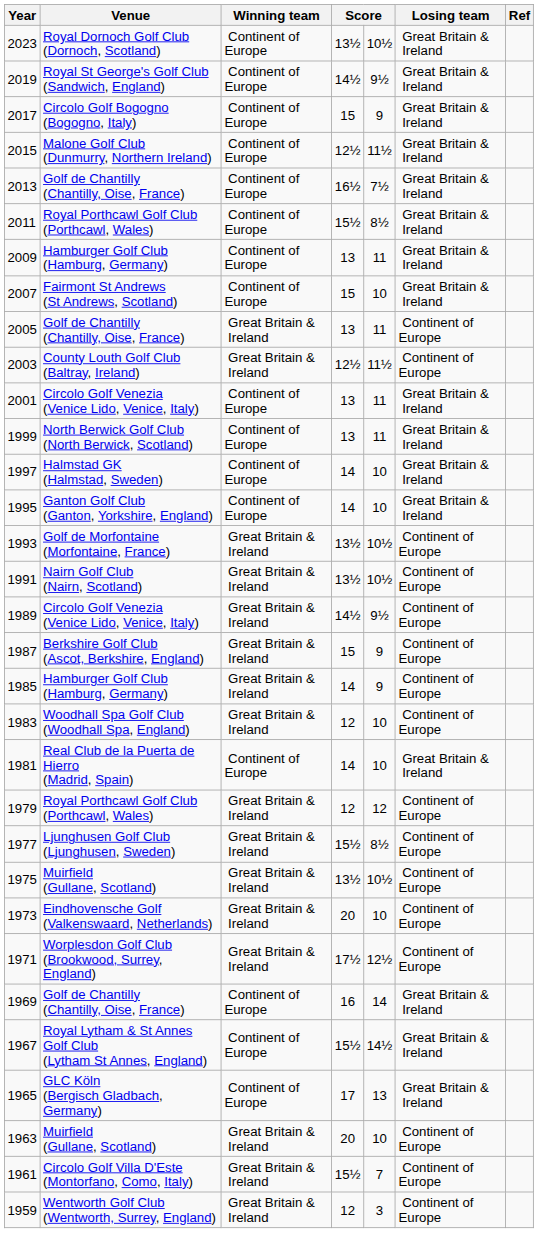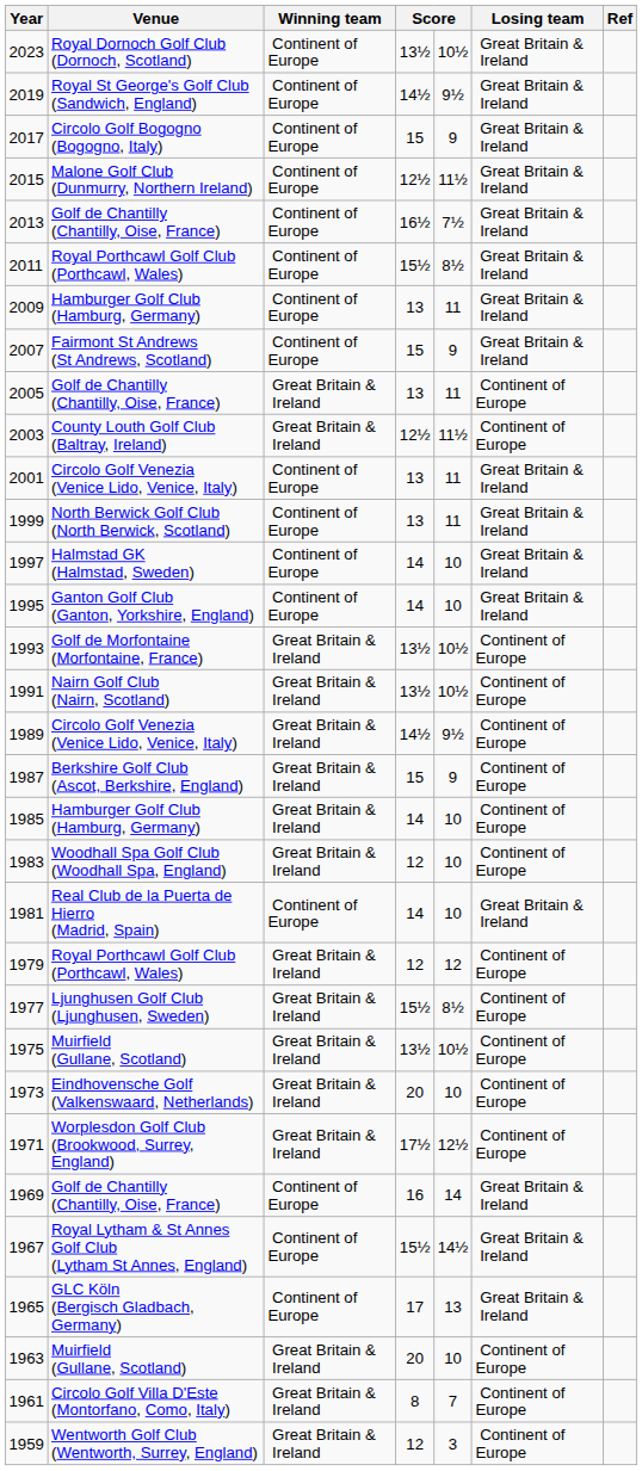 <table class="wikitable" style="font-size:95%;">
 <tr>
 <th>Year</th>
 <th>Venue</th>
 <th>Winning team</th>
 <th colspan="2">Score</th>
 <th>Losing team</th>
 <th>Ref</th>
 </tr>
 <tr>
 <td>2023</td>
 <td><a href='#'>Royal Dornoch Golf Club</a><br>(<a href='#'>Dornoch</a>, <a href='#'>Scotland</a>)</td>
 <td> Continent of Europe</td>
 <td align="center">13½</td>
 <td align="center">10½</td>
 <td> Great Britain &<br> Ireland</td>
 <td></td>
 </tr>
 <tr>
 <td>2019</td>
 <td><a href='#'>Royal St George's Golf Club</a><br>(<a href='#'>Sandwich</a>, <a href='#'>England</a>)</td>
 <td> Continent of Europe</td>
 <td align="center">14½</td>
 <td align="center">9½</td>
 <td> Great Britain &<br> Ireland</td>
 <td></td>
 </tr>
 <tr>
 <td>2017</td>
 <td><a href='#'>Circolo Golf Bogogno</a><br>(<a href='#'>Bogogno</a>, <a href='#'>Italy</a>)</td>
 <td> Continent of Europe</td>
 <td align="center">15</td>
 <td align="center">9</td>
 <td> Great Britain &<br> Ireland</td>
 <td></td>
 </tr>
 <tr>
 <td>2015</td>
 <td><a href='#'>Malone Golf Club</a><br>(<a href='#'>Dunmurry</a>, <a href='#'>Northern Ireland</a>)</td>
 <td> Continent of Europe</td>
 <td align="center">12½</td>
 <td align="center">11½</td>
 <td> Great Britain &<br> Ireland</td>
 <td></td>
 </tr>
 <tr>
 <td>2013</td>
 <td><a href='#'>Golf de Chantilly</a><br>(<a href='#'>Chantilly, Oise</a>, <a href='#'>France</a>)</td>
 <td> Continent of Europe</td>
 <td align="center">16½</td>
 <td align="center">7½</td>
 <td> Great Britain &<br> Ireland</td>
 <td></td>
 </tr>
 <tr>
 <td>2011</td>
 <td><a href='#'>Royal Porthcawl Golf Club</a><br>(<a href='#'>Porthcawl</a>, <a href='#'>Wales</a>)</td>
 <td> Continent of Europe</td>
 <td align="center">15½</td>
 <td align="center">8½</td>
 <td> Great Britain &<br> Ireland</td>
 <td></td>
 </tr>
 <tr>
 <td>2009</td>
 <td><a href='#'>Hamburger Golf Club</a><br>(<a href='#'>Hamburg</a>, <a href='#'>Germany</a>)</td>
 <td> Continent of Europe</td>
 <td align="center">13</td>
 <td align="center">11</td>
 <td> Great Britain &<br> Ireland</td>
 <td></td>
 </tr>
 <tr>
 <td>2007</td>
 <td><a href='#'>Fairmont St Andrews</a><br>(<a href='#'>St Andrews</a>, <a href='#'>Scotland</a>)</td>
 <td> Continent of Europe</td>
 <td align="center">15</td>
-<td align="center">10</td>
+<td align="center">9</td>
 <td> Great Britain &<br> Ireland</td>
 <td></td>
 </tr>
 <tr>
 <td>2005</td>
 <td><a href='#'>Golf de Chantilly</a><br>(<a href='#'>Chantilly, Oise</a>, <a href='#'>France</a>)</td>
 <td> Great Britain &<br> Ireland</td>
 <td align="center">13</td>
 <td align="center">11</td>
 <td> Continent of Europe</td>
 <td></td>
 </tr>
 <tr>
 <td>2003</td>
 <td><a href='#'>County Louth Golf Club</a><br>(<a href='#'>Baltray</a>, <a href='#'>Ireland</a>)</td>
 <td> Great Britain &<br> Ireland</td>
 <td align="center">12½</td>
 <td align="center">11½</td>
 <td> Continent of Europe</td>
 <td></td>
 </tr>
 <tr>
 <td>2001</td>
 <td><a href='#'>Circolo Golf Venezia</a><br>(<a href='#'>Venice Lido</a>, <a href='#'>Venice</a>, <a href='#'>Italy</a>)</td>
 <td> Continent of Europe</td>
 <td align="center">13</td>
 <td align="center">11</td>
 <td> Great Britain &<br> Ireland</td>
 <td></td>
 </tr>
 <tr>
 <td>1999</td>
 <td><a href='#'>North Berwick Golf Club</a><br>(<a href='#'>North Berwick</a>, <a href='#'>Scotland</a>)</td>
 <td> Continent of Europe</td>
 <td align="center">13</td>
 <td align="center">11</td>
 <td> Great Britain &<br> Ireland</td>
 <td></td>
 </tr>
 <tr>
 <td>1997</td>
 <td><a href='#'>Halmstad GK</a><br>(<a href='#'>Halmstad</a>, <a href='#'>Sweden</a>)</td>
 <td> Continent of Europe</td>
 <td align="center">14</td>
 <td align="center">10</td>
 <td> Great Britain &<br> Ireland</td>
 <td></td>
 </tr>
 <tr>
 <td>1995</td>
 <td><a href='#'>Ganton Golf Club</a><br>(<a href='#'>Ganton</a>, <a href='#'>Yorkshire</a>, <a href='#'>England</a>)</td>
 <td> Continent of Europe</td>
 <td align="center">14</td>
 <td align="center">10</td>
 <td> Great Britain &<br> Ireland</td>
 <td></td>
 </tr>
 <tr>
 <td>1993</td>
 <td><a href='#'>Golf de Morfontaine</a><br>(<a href='#'>Morfontaine</a>, <a href='#'>France</a>)</td>
 <td> Great Britain &<br> Ireland</td>
 <td align="center">13½</td>
 <td align="center">10½</td>
 <td> Continent of Europe</td>
 <td></td>
 </tr>
 <tr>
 <td>1991</td>
 <td><a href='#'>Nairn Golf Club</a><br>(<a href='#'>Nairn</a>, <a href='#'>Scotland</a>)</td>
 <td> Great Britain &<br> Ireland</td>
 <td align="center">13½</td>
 <td align="center">10½</td>
 <td> Continent of Europe</td>
 <td></td>
 </tr>
 <tr>
 <td>1989</td>
 <td><a href='#'>Circolo Golf Venezia</a><br>(<a href='#'>Venice Lido</a>, <a href='#'>Venice</a>, <a href='#'>Italy</a>)</td>
 <td> Great Britain &<br> Ireland</td>
 <td align="center">14½</td>
 <td align="center">9½</td>
 <td> Continent of Europe</td>
 <td></td>
 </tr>
 <tr>
 <td>1987</td>
 <td><a href='#'>Berkshire Golf Club</a><br>(<a href='#'>Ascot, Berkshire</a>, <a href='#'>England</a>)</td>
 <td> Great Britain &<br> Ireland</td>
 <td align="center">15</td>
 <td align="center">9</td>
 <td> Continent of Europe</td>
 <td></td>
 </tr>
 <tr>
 <td>1985</td>
 <td><a href='#'>Hamburger Golf Club</a><br>(<a href='#'>Hamburg</a>, <a href='#'>Germany</a>)</td>
 <td> Great Britain &<br> Ireland</td>
 <td align="center">14</td>
-<td align="center">9</td>
+<td align="center">10</td>
 <td> Continent of Europe</td>
 <td></td>
 </tr>
 <tr>
 <td>1983</td>
 <td><a href='#'>Woodhall Spa Golf Club</a><br>(<a href='#'>Woodhall Spa</a>, <a href='#'>England</a>)</td>
 <td> Great Britain &<br> Ireland</td>
 <td align="center">12</td>
 <td align="center">10</td>
 <td> Continent of Europe</td>
 <td></td>
 </tr>
 <tr>
 <td>1981</td>
 <td><a href='#'>Real Club de la Puerta de Hierro</a><br>(<a href='#'>Madrid</a>, <a href='#'>Spain</a>)</td>
 <td> Continent of Europe</td>
 <td align="center">14</td>
 <td align="center">10</td>
 <td> Great Britain &<br> Ireland</td>
 <td></td>
 </tr>
 <tr>
 <td>1979</td>
 <td><a href='#'>Royal Porthcawl Golf Club</a><br>(<a href='#'>Porthcawl</a>, <a href='#'>Wales</a>)</td>
 <td> Great Britain &<br> Ireland</td>
 <td align="center">12</td>
 <td align="center">12</td>
 <td> Continent of Europe</td>
 <td></td>
 </tr>
 <tr>
 <td>1977</td>
 <td><a href='#'>Ljunghusen Golf Club</a><br>(<a href='#'>Ljunghusen</a>, <a href='#'>Sweden</a>)</td>
 <td> Great Britain &<br> Ireland</td>
 <td align="center">15½</td>
 <td align="center">8½</td>
 <td> Continent of Europe</td>
 <td></td>
 </tr>
 <tr>
 <td>1975</td>
 <td><a href='#'>Muirfield</a><br>(<a href='#'>Gullane</a>, <a href='#'>Scotland</a>)</td>
 <td> Great Britain &<br> Ireland</td>
 <td align="center">13½</td>
 <td align="center">10½</td>
 <td> Continent of Europe</td>
 <td></td>
 </tr>
 <tr>
 <td>1973</td>
 <td><a href='#'>Eindhovensche Golf</a><br>(<a href='#'>Valkenswaard</a>, <a href='#'>Netherlands</a>)</td>
 <td> Great Britain &<br> Ireland</td>
 <td align="center">20</td>
 <td align="center">10</td>
 <td> Continent of Europe</td>
 <td></td>
 </tr>
 <tr>
 <td>1971</td>
 <td><a href='#'>Worplesdon Golf Club</a><br>(<a href='#'>Brookwood, Surrey</a>, <a href='#'>England</a>)</td>
 <td> Great Britain &<br> Ireland</td>
 <td align="center">17½</td>
 <td align="center">12½</td>
 <td> Continent of Europe</td>
 <td></td>
 </tr>
 <tr>
 <td>1969</td>
 <td><a href='#'>Golf de Chantilly</a><br>(<a href='#'>Chantilly, Oise</a>, <a href='#'>France</a>)</td>
 <td> Continent of Europe</td>
 <td align="center">16</td>
 <td align="center">14</td>
 <td> Great Britain &<br> Ireland</td>
 <td></td>
 </tr>
 <tr>
 <td>1967</td>
 <td><a href='#'>Royal Lytham & St Annes Golf Club</a><br>(<a href='#'>Lytham St Annes</a>, <a href='#'>England</a>)</td>
 <td> Continent of Europe</td>
 <td align="center">15½</td>
 <td align="center">14½</td>
 <td> Great Britain &<br> Ireland</td>
 <td></td>
 </tr>
 <tr>
 <td>1965</td>
 <td><a href='#'>GLC Köln</a><br>(<a href='#'>Bergisch Gladbach</a>, <a href='#'>Germany</a>)</td>
 <td> Continent of Europe</td>
 <td align="center">17</td>
 <td align="center">13</td>
 <td> Great Britain &<br> Ireland</td>
 <td></td>
 </tr>
 <tr>
 <td>1963</td>
 <td><a href='#'>Muirfield</a><br>(<a href='#'>Gullane</a>, <a href='#'>Scotland</a>)</td>
 <td> Great Britain &<br> Ireland</td>
 <td align="center">20</td>
 <td align="center">10</td>
 <td> Continent of Europe</td>
 <td></td>
 </tr>
 <tr>
 <td>1961</td>
 <td><a href='#'>Circolo Golf Villa D'Este</a><br>(<a href='#'>Montorfano</a>, <a href='#'>Como</a>, <a href='#'>Italy</a>)</td>
 <td> Great Britain &<br> Ireland</td>
-<td align="center">15½</td>
+<td align="center">8</td>
 <td align="center">7</td>
 <td> Continent of Europe</td>
 <td></td>
 </tr>
 <tr>
 <td>1959</td>
 <td><a href='#'>Wentworth Golf Club</a><br>(<a href='#'>Wentworth, Surrey</a>, <a href='#'>England</a>)</td>
 <td> Great Britain &<br> Ireland</td>
 <td align="center">12</td>
 <td align="center">3</td>
 <td> Continent of Europe</td>
 <td></td>
 </tr>
 </table>
